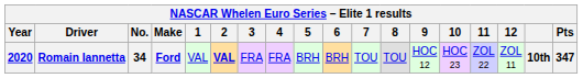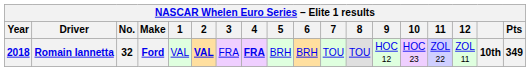 <table class="wikitable" style="text-align:center; font-size:75%">
 <tr>
 <th colspan=21><a href='#'>NASCAR Whelen Euro Series</a> – Elite 1 results</th>
 </tr>
 <tr>
 <th>Year</th>
 <th>Driver</th>
 <th>No.</th>
 <th>Make</th>
 <th>1</th>
 <th>2</th>
 <th>3</th>
 <th>4</th>
 <th>5</th>
 <th>6</th>
 <th>7</th>
 <th>8</th>
 <th>9</th>
 <th>10</th>
 <th>11</th>
 <th>12</th>
 <th></th>
 <th>Pts</th>
 </tr>
 <tr>
-<th><a href='#'>2020</a></th>
+<th><a href='#'>2018</a></th>
 <th><a href='#'>Romain Iannetta</a></th>
-<th>34</th>
+<th>32</th>
 <th><a href='#'>Ford</a></th>
 <td style="background-color:#DFFFDF"><a href='#'>VAL</a><br></td>
 <td style="background-color:#FFDF9F"><strong><a href='#'>VAL</a><br></strong></td>
 <td style="background-color:#EFCFFF"><a href='#'>FRA</a><br></td>
-<td style="background-color:#EFCFFF"><a href='#'>FRA</a><br></td>
+<td style="background-color:#EFCFFF"><strong><a href='#'>FRA</a><br></strong></td>
 <td style="background-color:#DFFFDF"><a href='#'>BRH</a><br></td>
 <td style="background-color:#FFDF9F"><a href='#'>BRH</a><br></td>
 <td style="background-color:#DFFFDF"><a href='#'>TOU</a><br></td>
 <td style="background-color:#DFDFDF"><a href='#'>TOU</a><br></td>
 <td style="background-color:#DFFFDF"><a href='#'>HOC</a><br><small>12</small></td>
 <td style="background-color:#EFCFFF"><a href='#'>HOC</a><br><small>23</small></td>
 <td style="background-color:#CFCFFF"><a href='#'>ZOL</a><br><small>22</small></td>
 <td style="background-color:#DFFFDF"><a href='#'>ZOL</a><br><small>11</small></td>
 <th>10th</th>
-<th>347</th>
+<th>349</th>
 </tr>
 </table>
